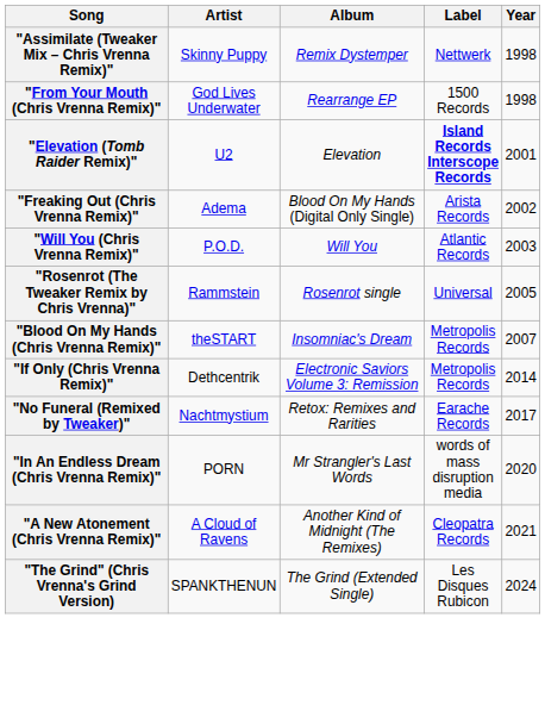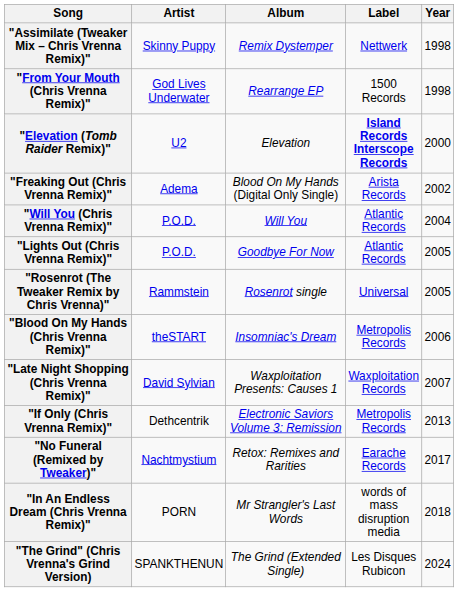 <table class="wikitable plainrowheaders" style="text-align:center;">
 <tr>
 <th scope="col" style="width:20em;">Song</th>
 <th scope="col">Artist</th>
 <th scope="col" style="width:17em;">Album</th>
 <th scope="col">Label</th>
 <th scope="col">Year</th>
 </tr>
 <tr>
 <th scope="row">"Assimilate (Tweaker Mix – Chris Vrenna Remix)"</th>
 <td><a href='#'>Skinny Puppy</a></td>
 <td><em><a href='#'>Remix Dystemper</a></em></td>
 <td><a href='#'>Nettwerk</a></td>
 <td>1998</td>
 </tr>
 <tr>
 <th scope="row">"<a href='#'>From Your Mouth</a> (Chris Vrenna Remix)"</th>
 <td><a href='#'>God Lives Underwater</a></td>
 <td><a href='#'><em>Rearrange EP</em></a></td>
 <td>1500 Records</td>
 <td>1998</td>
 </tr>
 <tr>
 <th scope="row">"<a href='#'>Elevation</a> (<em>Tomb Raider</em> Remix)"</th>
 <td><a href='#'>U2</a></td>
 <td><em>Elevation</em></td>
 <td><strong><a href='#'>Island Records</a><br><a href='#'>Interscope Records</a></strong></td>
-<td>2001</td>
+<td>2000</td>
 </tr>
 <tr>
 <th scope="row">"Freaking Out (Chris Vrenna Remix)"</th>
 <td><a href='#'>Adema</a></td>
 <td><em>Blood On My Hands</em> (Digital Only Single)</td>
 <td><a href='#'>Arista Records</a></td>
 <td>2002</td>
 </tr>
 <tr>
 <th scope="row">"<a href='#'>Will You</a> (Chris Vrenna Remix)"</th>
 <td><a href='#'>P.O.D.</a></td>
 <td><a href='#'><em>Will You</em></a></td>
 <td><a href='#'>Atlantic Records</a></td>
-<td>2003</td>
+<td>2004</td>
+</tr>
+<tr>
+<th scope="row">"Lights Out (Chris Vrenna Remix)"</th>
+<td><a href='#'>P.O.D.</a></td>
+<td><a href='#'><em>Goodbye For Now</em></a></td>
+<td><a href='#'>Atlantic Records</a></td>
+<td>2005</td>
 </tr>
 <tr>
 <th scope="row">"Rosenrot (The Tweaker Remix by Chris Vrenna)"</th>
 <td><a href='#'>Rammstein</a></td>
 <td><em><a href='#'>Rosenrot</a> single</em></td>
 <td><a href='#'>Universal</a></td>
 <td>2005</td>
 </tr>
 <tr>
 <th scope="row">"Blood On My Hands (Chris Vrenna Remix)"</th>
 <td><a href='#'>theSTART</a></td>
 <td><em><a href='#'>Insomniac's Dream</a></em></td>
 <td><a href='#'>Metropolis Records</a></td>
+<td>2006</td>
+</tr>
+<tr>
+<th scope="row">"Late Night Shopping (Chris Vrenna Remix)"</th>
+<td><a href='#'>David Sylvian</a></td>
+<td><em>Waxploitation Presents: Causes 1</em></td>
+<td><a href='#'>Waxploitation Records</a></td>
 <td>2007</td>
 </tr>
 <tr>
 <th scope="row">"If Only (Chris Vrenna Remix)"</th>
 <td>Dethcentrik</td>
 <td><em><a href='#'>Electronic Saviors Volume 3: Remission</a></em></td>
 <td><a href='#'>Metropolis Records</a></td>
-<td>2014</td>
+<td>2013</td>
 </tr>
 <tr>
 <th scope="row">"No Funeral (Remixed by <a href='#'>Tweaker</a>)"</th>
 <td><a href='#'>Nachtmystium</a></td>
 <td><em>Retox: Remixes and Rarities</em></td>
 <td><a href='#'>Earache Records</a></td>
 <td>2017</td>
 </tr>
 <tr>
 <th scope="row">"In An Endless Dream (Chris Vrenna Remix)"</th>
 <td>PORN</td>
 <td><em>Mr Strangler's Last Words</em></td>
 <td>words of mass disruption media</td>
-<td>2020</td>
-</tr>
-<tr>
-<th scope="row">"A New Atonement (Chris Vrenna Remix)"</th>
-<td><a href='#'>A Cloud of Ravens</a></td>
-<td><em>Another Kind of Midnight (The Remixes)</em></td>
-<td><a href='#'>Cleopatra Records</a></td>
-<td>2021</td>
+<td>2018</td>
 </tr>
 <tr>
 <th scope="row">"The Grind" (Chris Vrenna's Grind Version)</th>
 <td>SPANKTHENUN</td>
 <td><em>The Grind (Extended Single)</em></td>
 <td>Les Disques Rubicon</td>
 <td>2024</td>
 </tr>
 </table>
